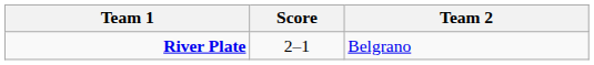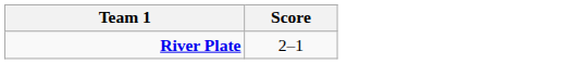 <table class="wikitable" style="text-align: center">
 <tr>
 <th width=220>Team 1</th>
 <th width=80>Score</th>
-<th width=220>Team 2</th>
 </tr>
 <tr>
 <td align=right><strong><a href='#'>River Plate</a></strong></td>
 <td>2–1</td>
-<td align=left><a href='#'>Belgrano</a></td>
 </tr>
 </table>
